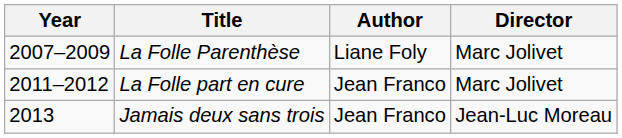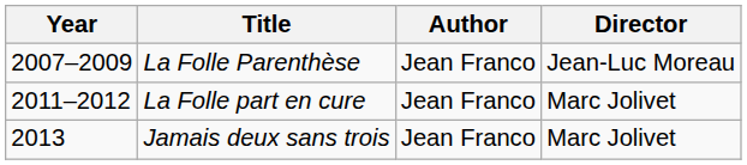 <table class="wikitable">
 <tr>
 <th>Year</th>
 <th>Title</th>
 <th>Author</th>
 <th>Director</th>
 </tr>
 <tr>
 <td>2007–2009</td>
 <td><em>La Folle Parenthèse</em></td>
-<td>Liane Foly</td>
-<td>Marc Jolivet</td>
+<td>Jean Franco</td>
+<td>Jean-Luc Moreau</td>
 </tr>
 <tr>
 <td>2011–2012</td>
 <td><em>La Folle part en cure</em></td>
 <td>Jean Franco</td>
 <td>Marc Jolivet</td>
 </tr>
 <tr>
 <td>2013</td>
 <td><em>Jamais deux sans trois</em></td>
 <td>Jean Franco</td>
-<td>Jean-Luc Moreau</td>
+<td>Marc Jolivet</td>
 </tr>
 </table>
